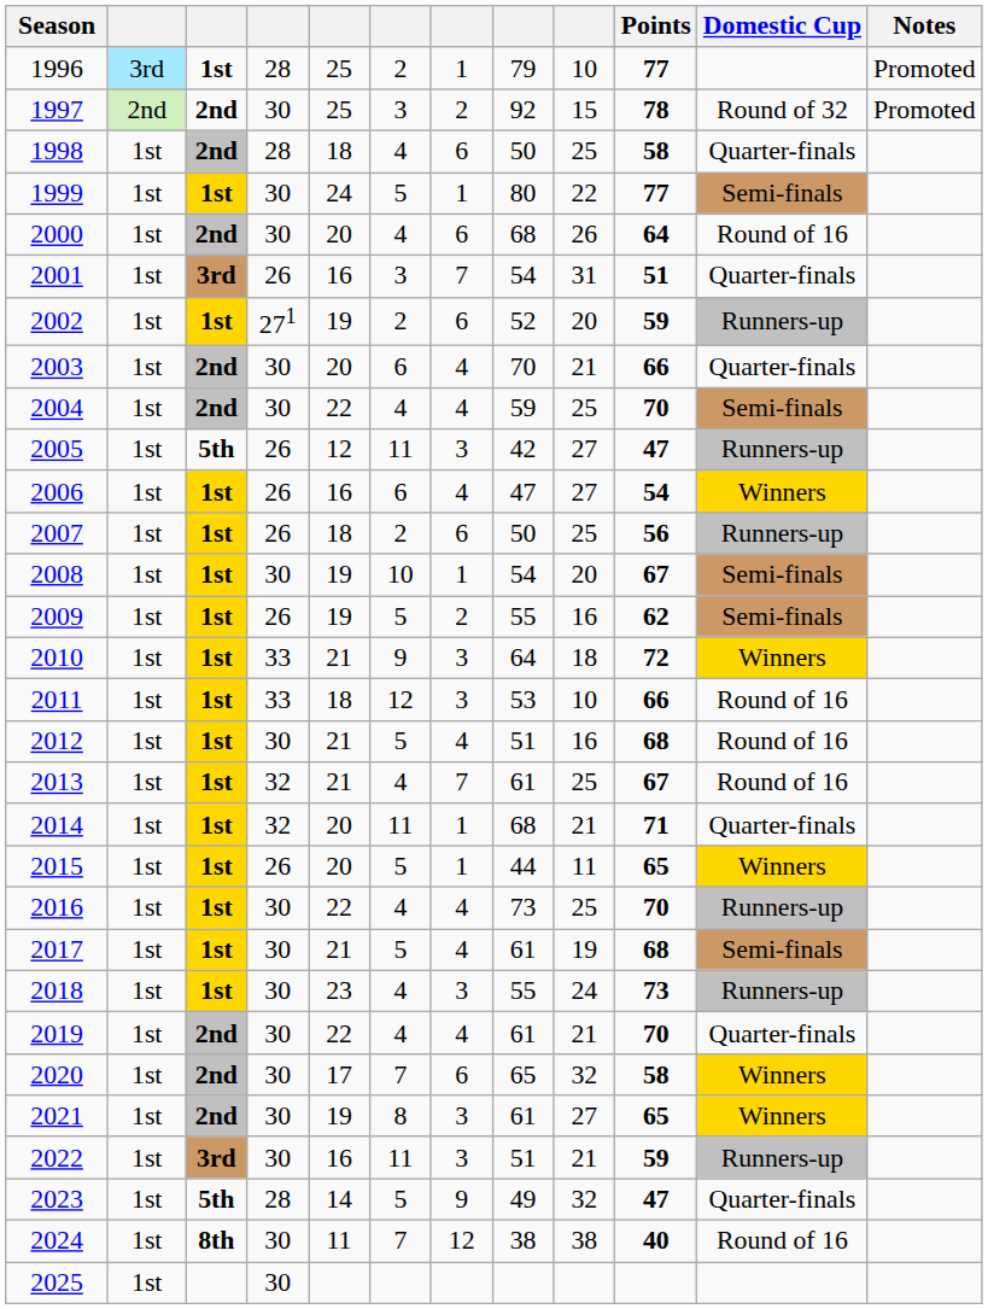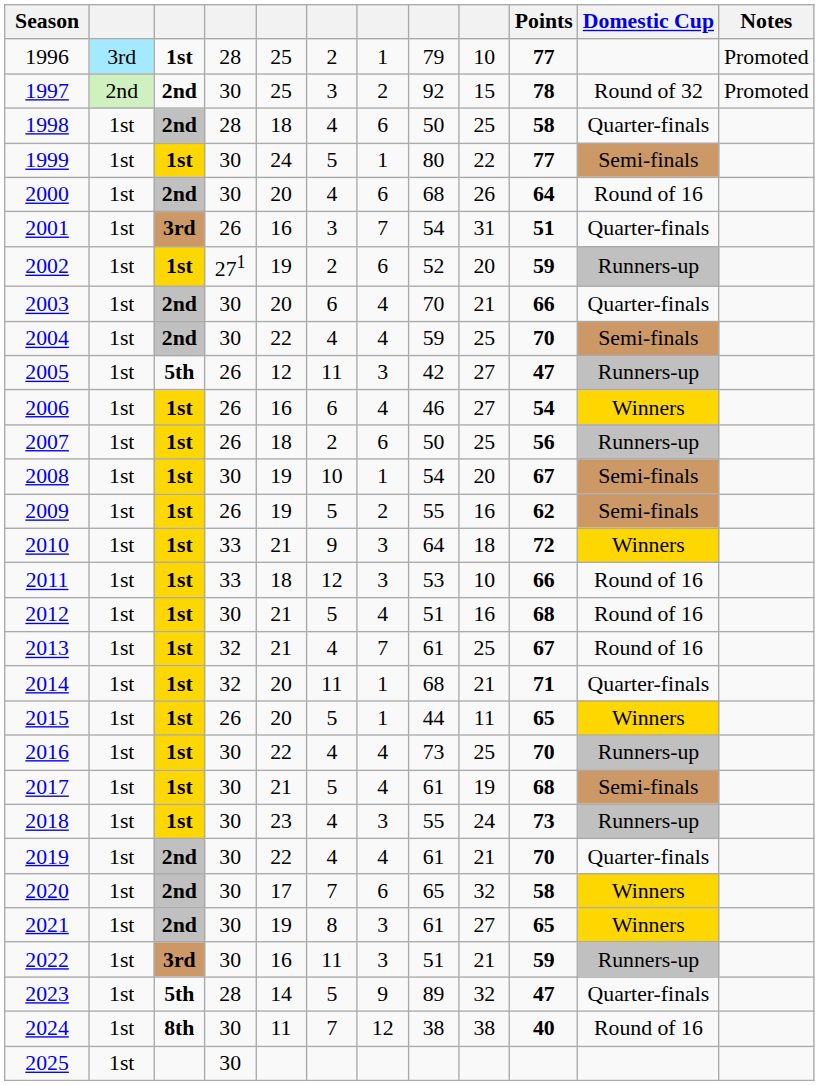 <table class="wikitable" style="text-align: center;">
 <tr>
 <th width=55>Season</th>
 <th width=40></th>
 <th width=30></th>
 <th width=30></th>
 <th width=30></th>
 <th width=30></th>
 <th width=30></th>
 <th width=30></th>
 <th width=30></th>
 <th width=30>Points</th>
 <th><a href='#'>Domestic Cup</a></th>
 <th>Notes</th>
 </tr>
 <tr>
 <td>1996</td>
 <td style="background:#A3E9FF">3rd</td>
 <td><strong>1st</strong></td>
 <td>28</td>
 <td>25</td>
 <td>2</td>
 <td>1</td>
 <td>79</td>
 <td>10</td>
 <td><strong>77</strong></td>
 <td></td>
 <td>Promoted</td>
 </tr>
 <tr>
 <td><a href='#'>1997</a></td>
 <td style="background:#D0F0C0">2nd</td>
 <td><strong>2nd</strong></td>
 <td>30</td>
 <td>25</td>
 <td>3</td>
 <td>2</td>
 <td>92</td>
 <td>15</td>
 <td><strong>78</strong></td>
 <td>Round of 32</td>
 <td>Promoted</td>
 </tr>
 <tr>
 <td><a href='#'>1998</a></td>
 <td>1st</td>
 <td style="background:silver"><strong>2nd</strong></td>
 <td>28</td>
 <td>18</td>
 <td>4</td>
 <td>6</td>
 <td>50</td>
 <td>25</td>
 <td><strong>58</strong></td>
 <td>Quarter-finals</td>
 <td></td>
 </tr>
 <tr>
 <td><a href='#'>1999</a></td>
 <td>1st</td>
 <td style="background:gold"><strong>1st</strong></td>
 <td>30</td>
 <td>24</td>
 <td>5</td>
 <td>1</td>
 <td>80</td>
 <td>22</td>
 <td><strong>77</strong></td>
 <td style="background:#cc9966">Semi-finals</td>
 <td></td>
 </tr>
 <tr>
 <td><a href='#'>2000</a></td>
 <td>1st</td>
 <td style="background:silver"><strong>2nd</strong></td>
 <td>30</td>
 <td>20</td>
 <td>4</td>
 <td>6</td>
 <td>68</td>
 <td>26</td>
 <td><strong>64</strong></td>
 <td>Round of 16</td>
 <td></td>
 </tr>
 <tr>
 <td><a href='#'>2001</a></td>
 <td>1st</td>
 <td style="background:#cc9966"><strong>3rd</strong></td>
 <td>26</td>
 <td>16</td>
 <td>3</td>
 <td>7</td>
 <td>54</td>
 <td>31</td>
 <td><strong>51</strong></td>
 <td>Quarter-finals</td>
 <td></td>
 </tr>
 <tr>
 <td><a href='#'>2002</a></td>
 <td>1st</td>
 <td style="background:gold"><strong>1st</strong></td>
 <td>27<sup>1</sup></td>
 <td>19</td>
 <td>2</td>
 <td>6</td>
 <td>52</td>
 <td>20</td>
 <td><strong>59</strong></td>
 <td style="background:silver">Runners-up</td>
 <td></td>
 </tr>
 <tr>
 <td><a href='#'>2003</a></td>
 <td>1st</td>
 <td style="background:silver"><strong>2nd</strong></td>
 <td>30</td>
 <td>20</td>
 <td>6</td>
 <td>4</td>
 <td>70</td>
 <td>21</td>
 <td><strong>66</strong></td>
 <td>Quarter-finals</td>
 <td></td>
 </tr>
 <tr>
 <td><a href='#'>2004</a></td>
 <td>1st</td>
 <td style="background:silver"><strong>2nd</strong></td>
 <td>30</td>
 <td>22</td>
 <td>4</td>
 <td>4</td>
 <td>59</td>
 <td>25</td>
 <td><strong>70</strong></td>
 <td style="background:#cc9966">Semi-finals</td>
 <td></td>
 </tr>
 <tr>
 <td><a href='#'>2005</a></td>
 <td>1st</td>
 <td><strong>5th</strong></td>
 <td>26</td>
 <td>12</td>
 <td>11</td>
 <td>3</td>
 <td>42</td>
 <td>27</td>
 <td><strong>47</strong></td>
 <td style="background:silver">Runners-up</td>
 <td></td>
 </tr>
 <tr>
 <td><a href='#'>2006</a></td>
 <td>1st</td>
 <td style="background:gold"><strong>1st</strong></td>
 <td>26</td>
 <td>16</td>
 <td>6</td>
 <td>4</td>
-<td>47</td>
+<td>46</td>
 <td>27</td>
 <td><strong>54</strong></td>
 <td style="background:gold">Winners</td>
 <td></td>
 </tr>
 <tr>
 <td><a href='#'>2007</a></td>
 <td>1st</td>
 <td style="background:gold"><strong>1st</strong></td>
 <td>26</td>
 <td>18</td>
 <td>2</td>
 <td>6</td>
 <td>50</td>
 <td>25</td>
 <td><strong>56</strong></td>
 <td style="background:silver">Runners-up</td>
 <td></td>
 </tr>
 <tr>
 <td><a href='#'>2008</a></td>
 <td>1st</td>
 <td style="background:gold"><strong>1st</strong></td>
 <td>30</td>
 <td>19</td>
 <td>10</td>
 <td>1</td>
 <td>54</td>
 <td>20</td>
 <td><strong>67</strong></td>
 <td style="background:#cc9966">Semi-finals</td>
 <td></td>
 </tr>
 <tr>
 <td><a href='#'>2009</a></td>
 <td>1st</td>
 <td style="background:gold"><strong>1st</strong></td>
 <td>26</td>
 <td>19</td>
 <td>5</td>
 <td>2</td>
 <td>55</td>
 <td>16</td>
 <td><strong>62</strong></td>
 <td style="background:#cc9966">Semi-finals</td>
 <td></td>
 </tr>
 <tr>
 <td><a href='#'>2010</a></td>
 <td>1st</td>
 <td style="background:gold"><strong>1st</strong></td>
 <td>33</td>
 <td>21</td>
 <td>9</td>
 <td>3</td>
 <td>64</td>
 <td>18</td>
 <td><strong>72</strong></td>
 <td style="background:gold">Winners</td>
 <td></td>
 </tr>
 <tr>
 <td><a href='#'>2011</a></td>
 <td>1st</td>
 <td style="background:gold"><strong>1st</strong></td>
 <td>33</td>
 <td>18</td>
 <td>12</td>
 <td>3</td>
 <td>53</td>
 <td>10</td>
 <td><strong>66</strong></td>
 <td>Round of 16</td>
 <td></td>
 </tr>
 <tr>
 <td><a href='#'>2012</a></td>
 <td>1st</td>
 <td style="background:gold"><strong>1st</strong></td>
 <td>30</td>
 <td>21</td>
 <td>5</td>
 <td>4</td>
 <td>51</td>
 <td>16</td>
 <td><strong>68</strong></td>
 <td>Round of 16</td>
 <td></td>
 </tr>
 <tr>
 <td><a href='#'>2013</a></td>
 <td>1st</td>
 <td style="background:gold"><strong>1st</strong></td>
 <td>32</td>
 <td>21</td>
 <td>4</td>
 <td>7</td>
 <td>61</td>
 <td>25</td>
 <td><strong>67</strong></td>
 <td>Round of 16</td>
 <td></td>
 </tr>
 <tr>
 <td><a href='#'>2014</a></td>
 <td>1st</td>
 <td style="background:gold"><strong>1st</strong></td>
 <td>32</td>
 <td>20</td>
 <td>11</td>
 <td>1</td>
 <td>68</td>
 <td>21</td>
 <td><strong>71</strong></td>
 <td>Quarter-finals</td>
 <td></td>
 </tr>
 <tr>
 <td><a href='#'>2015</a></td>
 <td>1st</td>
 <td style="background:gold"><strong>1st</strong></td>
 <td>26</td>
 <td>20</td>
 <td>5</td>
 <td>1</td>
 <td>44</td>
 <td>11</td>
 <td><strong>65</strong></td>
 <td style="background:gold">Winners</td>
 <td></td>
 </tr>
 <tr>
 <td><a href='#'>2016</a></td>
 <td>1st</td>
 <td style="background:gold"><strong>1st</strong></td>
 <td>30</td>
 <td>22</td>
 <td>4</td>
 <td>4</td>
 <td>73</td>
 <td>25</td>
 <td><strong>70</strong></td>
 <td style="background:silver">Runners-up</td>
 <td></td>
 </tr>
 <tr>
 <td><a href='#'>2017</a></td>
 <td>1st</td>
 <td style="background:gold"><strong>1st</strong></td>
 <td>30</td>
 <td>21</td>
 <td>5</td>
 <td>4</td>
 <td>61</td>
 <td>19</td>
 <td><strong>68</strong></td>
 <td style="background:#cc9966">Semi-finals</td>
 <td></td>
 </tr>
 <tr>
 <td><a href='#'>2018</a></td>
 <td>1st</td>
 <td style="background:gold"><strong>1st</strong></td>
 <td>30</td>
 <td>23</td>
 <td>4</td>
 <td>3</td>
 <td>55</td>
 <td>24</td>
 <td><strong>73</strong></td>
 <td style="background:silver">Runners-up</td>
 <td></td>
 </tr>
 <tr>
 <td><a href='#'>2019</a></td>
 <td>1st</td>
 <td style="background:silver"><strong>2nd</strong></td>
 <td>30</td>
 <td>22</td>
 <td>4</td>
 <td>4</td>
 <td>61</td>
 <td>21</td>
 <td><strong>70</strong></td>
 <td>Quarter-finals</td>
 <td></td>
 </tr>
 <tr>
 <td><a href='#'>2020</a></td>
 <td>1st</td>
 <td style="background:silver"><strong>2nd</strong></td>
 <td>30</td>
 <td>17</td>
 <td>7</td>
 <td>6</td>
 <td>65</td>
 <td>32</td>
 <td><strong>58</strong></td>
 <td style="background:gold">Winners</td>
 <td></td>
 </tr>
 <tr>
 <td><a href='#'>2021</a></td>
 <td>1st</td>
 <td style="background:silver"><strong>2nd</strong></td>
 <td>30</td>
 <td>19</td>
 <td>8</td>
 <td>3</td>
 <td>61</td>
 <td>27</td>
 <td><strong>65</strong></td>
 <td style="background:gold">Winners</td>
 <td></td>
 </tr>
 <tr>
 <td><a href='#'>2022</a></td>
 <td>1st</td>
 <td style="background:#cc9966"><strong>3rd</strong></td>
 <td>30</td>
 <td>16</td>
 <td>11</td>
 <td>3</td>
 <td>51</td>
 <td>21</td>
 <td><strong>59</strong></td>
 <td style="background:silver">Runners-up</td>
 <td></td>
 </tr>
 <tr>
 <td><a href='#'>2023</a></td>
 <td>1st</td>
 <td><strong>5th</strong></td>
 <td>28</td>
 <td>14</td>
 <td>5</td>
 <td>9</td>
-<td>49</td>
+<td>89</td>
 <td>32</td>
 <td><strong>47</strong></td>
 <td>Quarter-finals</td>
 <td></td>
 </tr>
 <tr>
 <td><a href='#'>2024</a></td>
 <td>1st</td>
 <td><strong>8th</strong></td>
 <td>30</td>
 <td>11</td>
 <td>7</td>
 <td>12</td>
 <td>38</td>
 <td>38</td>
 <td><strong>40</strong></td>
 <td>Round of 16</td>
 <td></td>
 </tr>
 <tr>
 <td><a href='#'>2025</a></td>
 <td>1st</td>
 <td></td>
 <td>30</td>
 <td></td>
 <td></td>
 <td></td>
 <td></td>
 <td></td>
 <td></td>
 <td></td>
 <td></td>
 </tr>
 </table>
